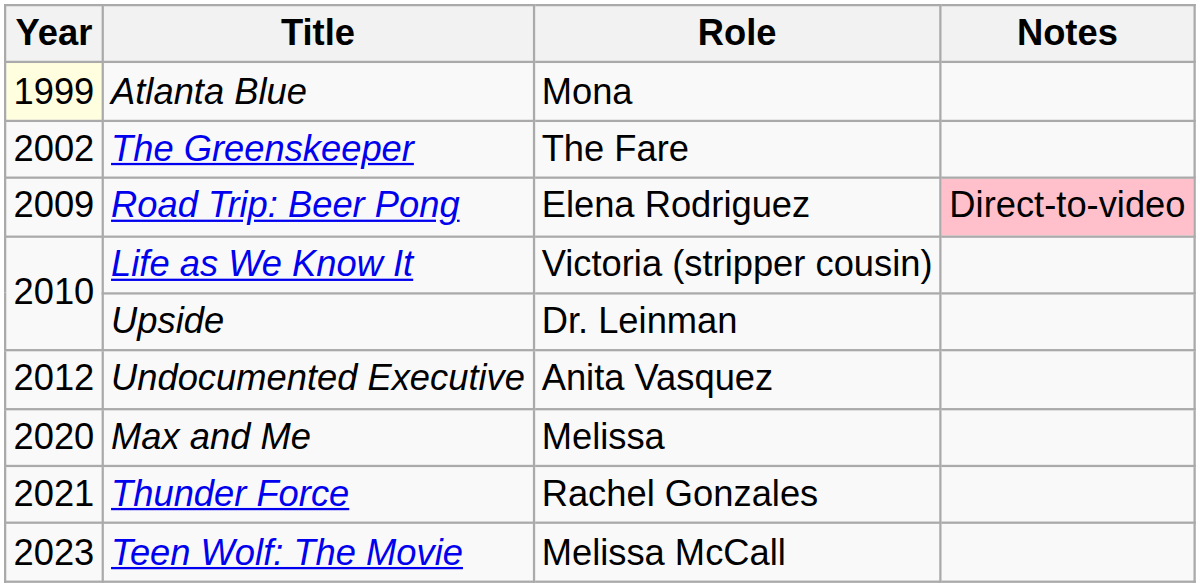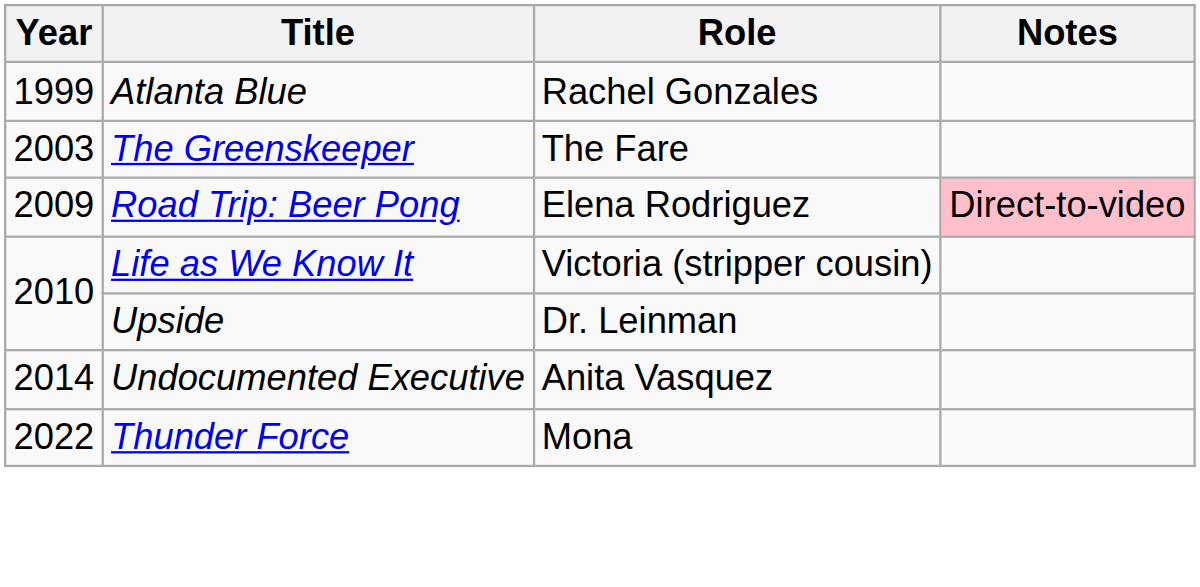 <table class="wikitable sortable">
 <tr>
 <th>Year</th>
 <th>Title</th>
 <th>Role</th>
 <th class="unsortable">Notes</th>
 </tr>
 <tr>
-<td style="background: lightyellow;">1999</td>
+<td>1999</td>
 <td><em>Atlanta Blue</em></td>
-<td>Mona</td>
+<td>Rachel Gonzales</td>
 <td></td>
 </tr>
 <tr>
-<td>2002</td>
+<td>2003</td>
 <td data-sort-value="Greenskeeper, The"><em><a href='#'>The Greenskeeper</a></em></td>
 <td>The Fare</td>
 <td></td>
 </tr>
 <tr>
 <td>2009</td>
 <td><em><a href='#'>Road Trip: Beer Pong</a></em></td>
 <td>Elena Rodriguez</td>
 <td style="background: pink;">Direct-to-video</td>
 </tr>
 <tr>
 <td rowspan="2">2010</td>
 <td><em><a href='#'>Life as We Know It</a></em></td>
 <td>Victoria (stripper cousin)</td>
 <td></td>
 </tr>
 <tr>
 <td><em>Upside</em></td>
 <td>Dr. Leinman</td>
 <td></td>
 </tr>
 <tr>
-<td>2012</td>
+<td>2014</td>
 <td><em>Undocumented Executive</em></td>
 <td>Anita Vasquez</td>
 <td></td>
 </tr>
 <tr>
-<td>2020</td>
-<td><em>Max and Me</em></td>
-<td>Melissa</td>
-<td></td>
-</tr>
-<tr>
-<td>2021</td>
+<td>2022</td>
 <td><em><a href='#'>Thunder Force</a></em></td>
-<td>Rachel Gonzales</td>
-<td></td>
-</tr>
-<tr>
-<td>2023</td>
-<td><em><a href='#'>Teen Wolf: The Movie</a></em></td>
-<td>Melissa McCall</td>
+<td>Mona</td>
 <td></td>
 </tr>
 </table>
